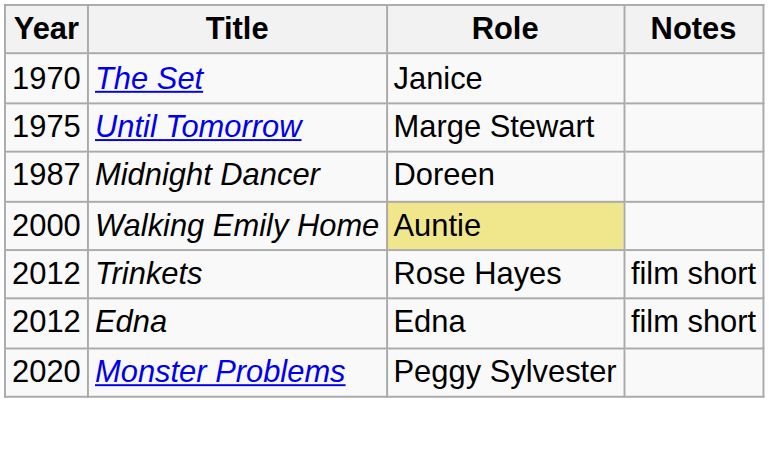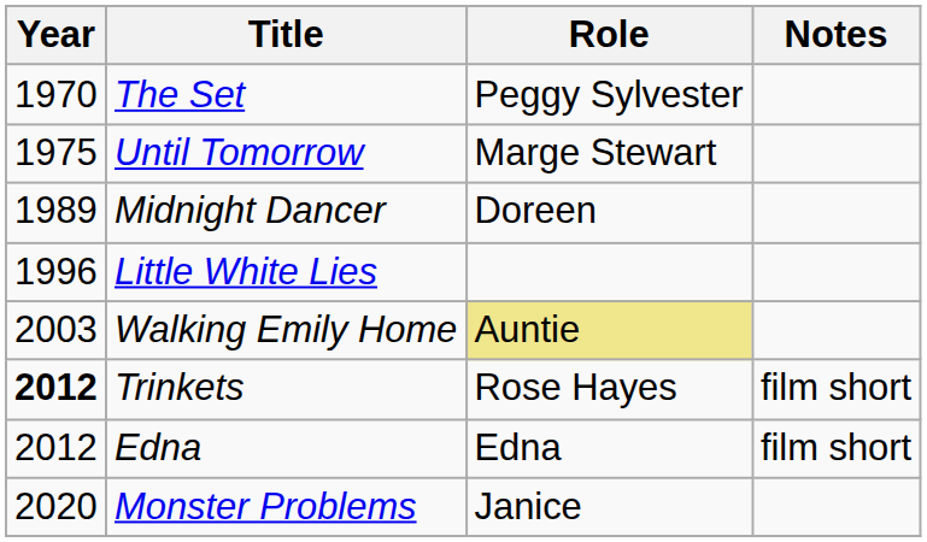 <table class="wikitable">
 <tr>
 <th>Year</th>
 <th>Title</th>
 <th>Role</th>
 <th>Notes</th>
 </tr>
 <tr>
 <td>1970</td>
 <td><em><a href='#'>The Set</a></em></td>
-<td>Janice</td>
+<td>Peggy Sylvester</td>
 <td></td>
 </tr>
 <tr>
 <td>1975</td>
 <td><em><a href='#'>Until Tomorrow</a></em></td>
 <td>Marge Stewart</td>
 <td></td>
 </tr>
 <tr>
-<td>1987</td>
+<td>1989</td>
 <td><em>Midnight Dancer</em></td>
 <td>Doreen</td>
 <td></td>
 </tr>
 <tr>
-<td>2000</td>
+<td>1996</td>
+<td><em><a href='#'>Little White Lies</a></em></td>
+<td></td>
+<td></td>
+</tr>
+<tr>
+<td>2003</td>
 <td><em>Walking Emily Home</em></td>
 <td style="background: khaki;">Auntie</td>
 <td></td>
 </tr>
 <tr>
-<td>2012</td>
+<td><strong>2012</strong></td>
 <td><em>Trinkets</em></td>
 <td>Rose Hayes</td>
 <td>film short</td>
 </tr>
 <tr>
 <td>2012</td>
 <td><em>Edna</em></td>
 <td>Edna</td>
 <td>film short</td>
 </tr>
 <tr>
 <td>2020</td>
 <td><em><a href='#'>Monster Problems</a></em></td>
-<td>Peggy Sylvester</td>
+<td>Janice</td>
 <td></td>
 </tr>
 </table>
